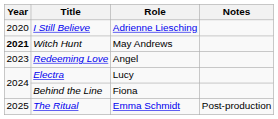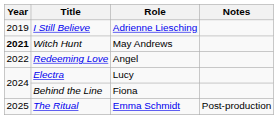 <table class="wikitable plainrowheaders sortable">
 <tr>
 <th scope="col">Year</th>
 <th scope="col">Title</th>
 <th scope="col">Role</th>
 <th scope="col" class="unsortable">Notes</th>
 </tr>
 <tr>
-<td>2020</td>
+<td>2019</td>
 <td><em><a href='#'>I Still Believe</a></em></td>
 <td><a href='#'>Adrienne Liesching</a></td>
 <td></td>
 </tr>
 <tr>
 <td><strong>2021</strong></td>
 <td><em>Witch Hunt</em></td>
 <td>May Andrews</td>
 <td></td>
 </tr>
 <tr>
-<td>2023</td>
+<td>2022</td>
 <td><em><a href='#'>Redeeming Love</a></em></td>
 <td>Angel</td>
 <td></td>
 </tr>
 <tr>
 <td rowspan=2>2024</td>
 <td><em><a href='#'>Electra</a></em></td>
 <td>Lucy</td>
 <td></td>
 </tr>
 <tr>
 <td><em>Behind the Line</em></td>
 <td>Fiona</td>
 <td></td>
 </tr>
 <tr>
 <td>2025</td>
 <td><em><a href='#'>The Ritual</a></em></td>
 <td><a href='#'>Emma Schmidt</a></td>
 <td>Post-production</td>
 </tr>
 </table>
